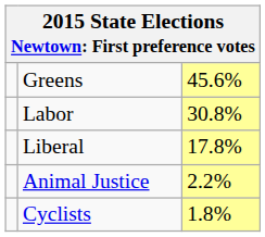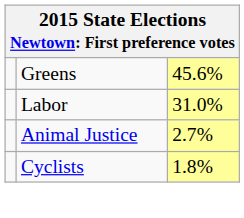 <table class="wikitable" style="float:right; margin-left:1em">
 <tr>
 <th colspan = 3>2015 State Elections<br><small><a href='#'>Newtown</a>: First preference votes</small></th>
 </tr>
 <tr>
 <td></td>
 <td>Greens</td>
 <td style="background:#ff9;">45.6%</td>
 </tr>
 <tr>
 <td></td>
 <td>Labor</td>
-<td style="background:#ff9;">30.8%</td>
-</tr>
-<tr>
-<td></td>
-<td>Liberal</td>
-<td style="background:#ff9;">17.8%</td>
+<td style="background:#ff9;">31.0%</td>
 </tr>
 <tr>
 <td></td>
 <td><a href='#'>Animal Justice</a></td>
-<td style="background:#ff9;">2.2%</td>
+<td style="background:#ff9;">2.7%</td>
 </tr>
 <tr>
 <td></td>
 <td><a href='#'>Cyclists</a></td>
 <td style="background:#ff9;">1.8%</td>
 </tr>
 </table>
